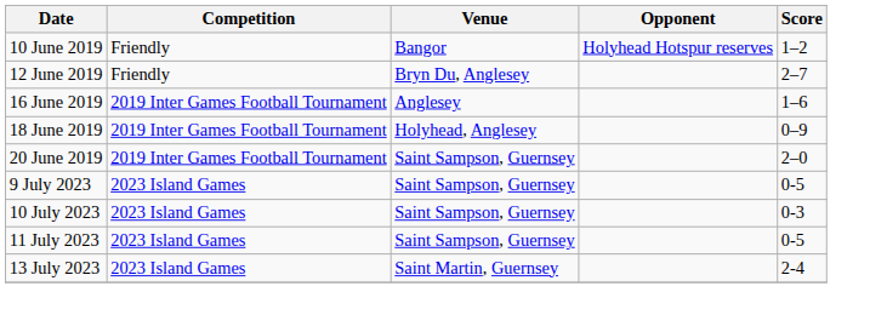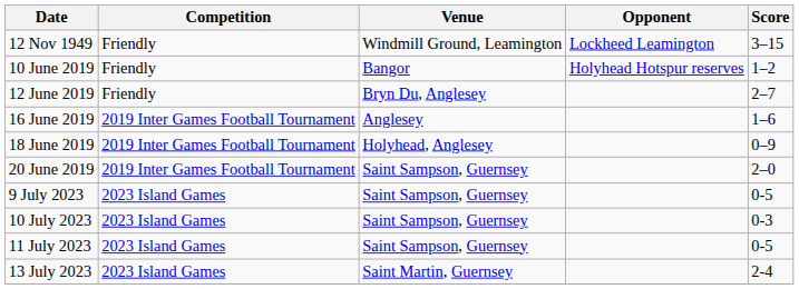 <table class="wikitable">
 <tr>
 <th>Date</th>
 <th>Competition</th>
 <th>Venue</th>
 <th>Opponent</th>
 <th>Score</th>
+</tr>
+<tr>
+<td>12 Nov 1949</td>
+<td>Friendly</td>
+<td>Windmill Ground, Leamington</td>
+<td> <a href='#'>Lockheed Leamington</a></td>
+<td>3–15</td>
 </tr>
 <tr>
 <td>10 June 2019</td>
 <td>Friendly</td>
 <td><a href='#'>Bangor</a></td>
 <td> <a href='#'>Holyhead Hotspur reserves</a></td>
 <td>1–2</td>
 </tr>
 <tr>
 <td>12 June 2019</td>
 <td>Friendly</td>
 <td><a href='#'>Bryn Du</a>, <a href='#'>Anglesey</a></td>
 <td></td>
 <td>2–7</td>
 </tr>
 <tr>
 <td>16 June 2019</td>
 <td><a href='#'>2019 Inter Games Football Tournament</a></td>
 <td><a href='#'>Anglesey</a></td>
 <td></td>
 <td>1–6</td>
 </tr>
 <tr>
 <td>18 June 2019</td>
 <td><a href='#'>2019 Inter Games Football Tournament</a></td>
 <td><a href='#'>Holyhead</a>, <a href='#'>Anglesey</a></td>
 <td></td>
 <td>0–9</td>
 </tr>
 <tr>
 <td>20 June 2019</td>
 <td><a href='#'>2019 Inter Games Football Tournament</a></td>
 <td><a href='#'>Saint Sampson</a>, <a href='#'>Guernsey</a></td>
 <td></td>
 <td>2–0</td>
 </tr>
 <tr>
 <td>9 July 2023</td>
 <td><a href='#'>2023 Island Games</a></td>
 <td><a href='#'>Saint Sampson</a>, <a href='#'>Guernsey</a></td>
 <td></td>
 <td>0-5</td>
 </tr>
 <tr>
 <td>10 July 2023</td>
 <td><a href='#'>2023 Island Games</a></td>
 <td><a href='#'>Saint Sampson</a>, <a href='#'>Guernsey</a></td>
 <td></td>
 <td>0-3</td>
 </tr>
 <tr>
 <td>11 July 2023</td>
 <td><a href='#'>2023 Island Games</a></td>
 <td><a href='#'>Saint Sampson</a>, <a href='#'>Guernsey</a></td>
 <td></td>
 <td>0-5</td>
 </tr>
 <tr>
 <td>13 July 2023</td>
 <td><a href='#'>2023 Island Games</a></td>
 <td><a href='#'>Saint Martin</a>, <a href='#'>Guernsey</a></td>
 <td></td>
 <td>2-4</td>
 </tr>
 <tr>
 </tr>
 </table>
